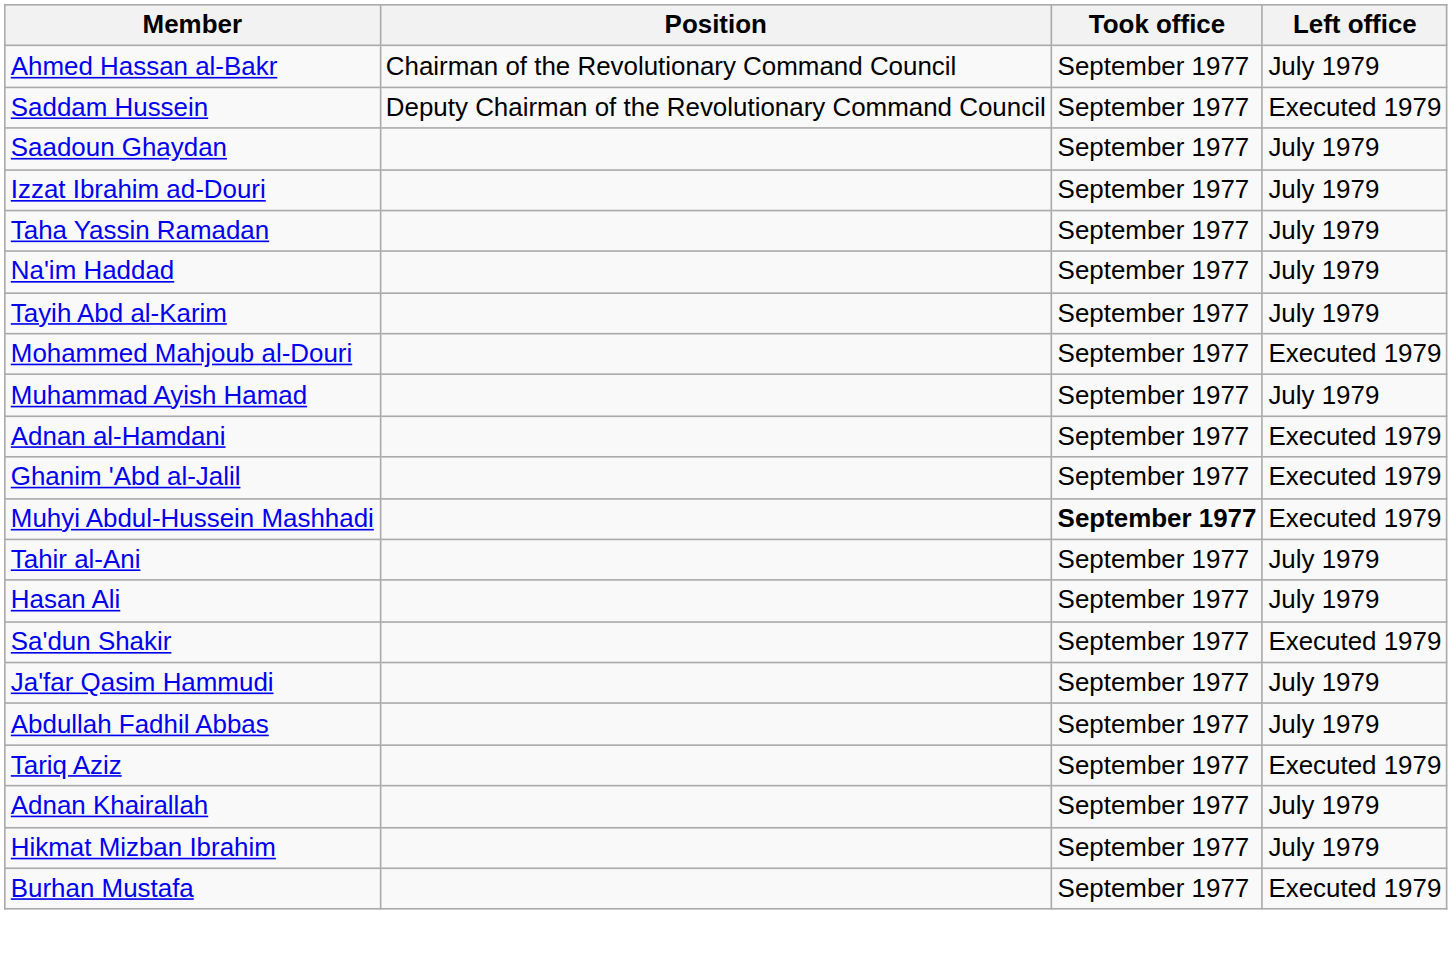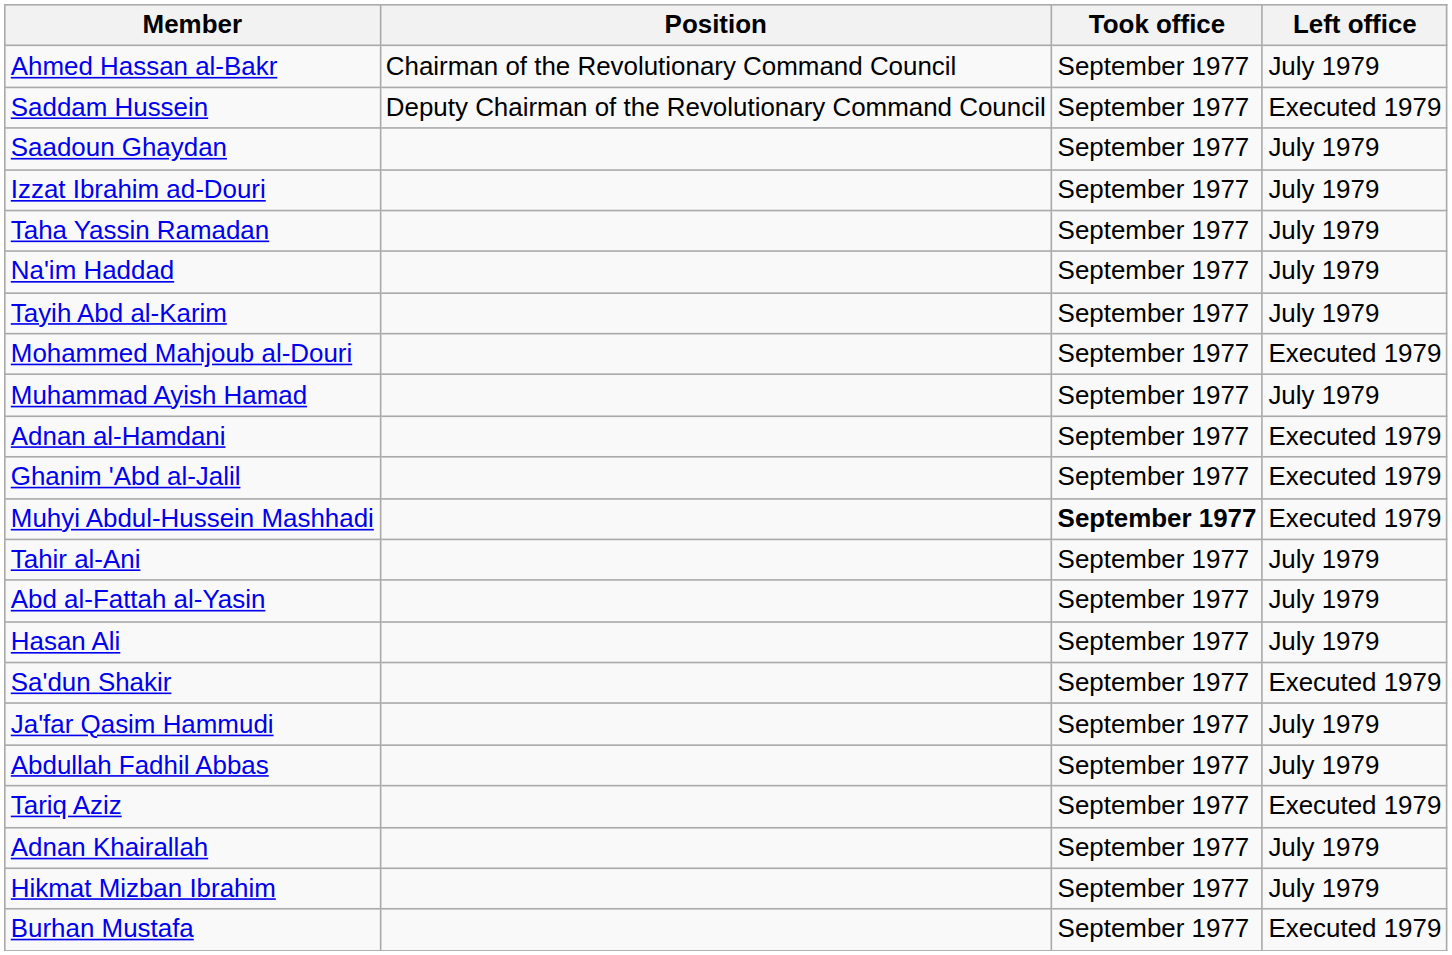 <table class="wikitable">
 <tr>
 <th>Member</th>
 <th>Position</th>
 <th>Took office</th>
 <th>Left office</th>
 </tr>
 <tr>
 <td><a href='#'>Ahmed Hassan al-Bakr</a></td>
 <td>Chairman of the Revolutionary Command Council</td>
 <td>September 1977</td>
 <td>July 1979</td>
 </tr>
 <tr>
 <td><a href='#'>Saddam Hussein</a></td>
 <td>Deputy Chairman of the Revolutionary Command Council</td>
 <td>September 1977</td>
 <td>Executed 1979</td>
 </tr>
 <tr>
 <td><a href='#'>Saadoun Ghaydan</a></td>
 <td></td>
 <td>September 1977</td>
 <td>July 1979</td>
 </tr>
 <tr>
 <td><a href='#'>Izzat Ibrahim ad-Douri</a></td>
 <td></td>
 <td>September 1977</td>
 <td>July 1979</td>
 </tr>
 <tr>
 <td><a href='#'>Taha Yassin Ramadan</a></td>
 <td></td>
 <td>September 1977</td>
 <td>July 1979</td>
 </tr>
 <tr>
 <td><a href='#'>Na'im Haddad</a></td>
 <td></td>
 <td>September 1977</td>
 <td>July 1979</td>
 </tr>
 <tr>
 <td><a href='#'>Tayih Abd al-Karim</a></td>
 <td></td>
 <td>September 1977</td>
 <td>July 1979</td>
 </tr>
 <tr>
 <td><a href='#'>Mohammed Mahjoub al-Douri</a></td>
 <td></td>
 <td>September 1977</td>
 <td>Executed 1979</td>
 </tr>
 <tr>
 <td><a href='#'>Muhammad Ayish Hamad</a></td>
 <td></td>
 <td>September 1977</td>
 <td>July 1979</td>
 </tr>
 <tr>
 <td><a href='#'>Adnan al-Hamdani</a></td>
 <td></td>
 <td>September 1977</td>
 <td>Executed 1979</td>
 </tr>
 <tr>
 <td><a href='#'>Ghanim 'Abd al-Jalil</a></td>
 <td></td>
 <td>September 1977</td>
 <td>Executed 1979</td>
 </tr>
 <tr>
 <td><a href='#'>Muhyi Abdul-Hussein Mashhadi</a></td>
 <td></td>
 <td><strong>September 1977</strong></td>
 <td>Executed 1979</td>
 </tr>
 <tr>
 <td><a href='#'>Tahir al-Ani</a></td>
 <td></td>
 <td>September 1977</td>
 <td>July 1979</td>
 </tr>
 <tr>
+<td><a href='#'>Abd al-Fattah al-Yasin</a></td>
+<td></td>
+<td>September 1977</td>
+<td>July 1979</td>
+</tr>
+<tr>
 <td><a href='#'>Hasan Ali</a></td>
 <td></td>
 <td>September 1977</td>
 <td>July 1979</td>
 </tr>
 <tr>
 <td><a href='#'>Sa'dun Shakir</a></td>
 <td></td>
 <td>September 1977</td>
 <td>Executed 1979</td>
 </tr>
 <tr>
 <td><a href='#'>Ja'far Qasim Hammudi</a></td>
 <td></td>
 <td>September 1977</td>
 <td>July 1979</td>
 </tr>
 <tr>
 <td><a href='#'>Abdullah Fadhil Abbas</a></td>
 <td></td>
 <td>September 1977</td>
 <td>July 1979</td>
 </tr>
 <tr>
 <td><a href='#'>Tariq Aziz</a></td>
 <td></td>
 <td>September 1977</td>
 <td>Executed 1979</td>
 </tr>
 <tr>
 <td><a href='#'>Adnan Khairallah</a></td>
 <td></td>
 <td>September 1977</td>
 <td>July 1979</td>
 </tr>
 <tr>
 <td><a href='#'>Hikmat Mizban Ibrahim</a></td>
 <td></td>
 <td>September 1977</td>
 <td>July 1979</td>
 </tr>
 <tr>
 <td><a href='#'>Burhan Mustafa</a></td>
 <td></td>
 <td>September 1977</td>
 <td>Executed 1979</td>
 </tr>
 </table>
